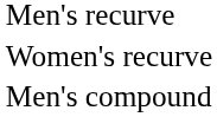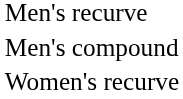 <table>
 <tr>
 <td>Men's recurve<br></td>
+<td></td>
+<td></td>
+<td></td>
+</tr>
+<tr>
+<td>Men's compound<br></td>
 <td></td>
 <td></td>
 <td></td>
 </tr>
 <tr>
 <td>Women's recurve<br></td>
 <td></td>
 <td></td>
 <td></td>
 </tr>
-<tr>
-<td>Men's compound<br></td>
-<td></td>
-<td></td>
-<td></td>
-</tr>
 </table>
